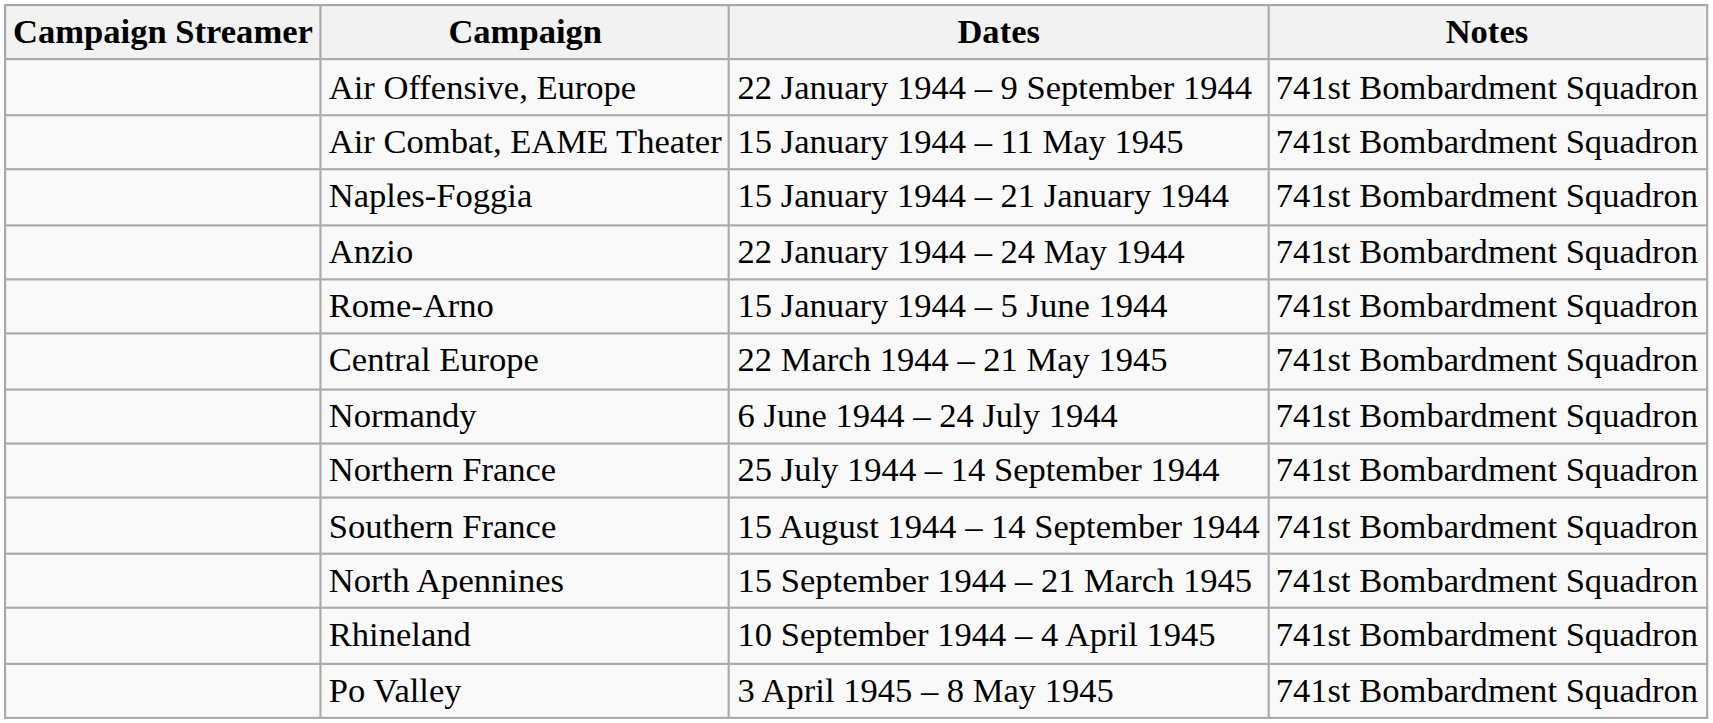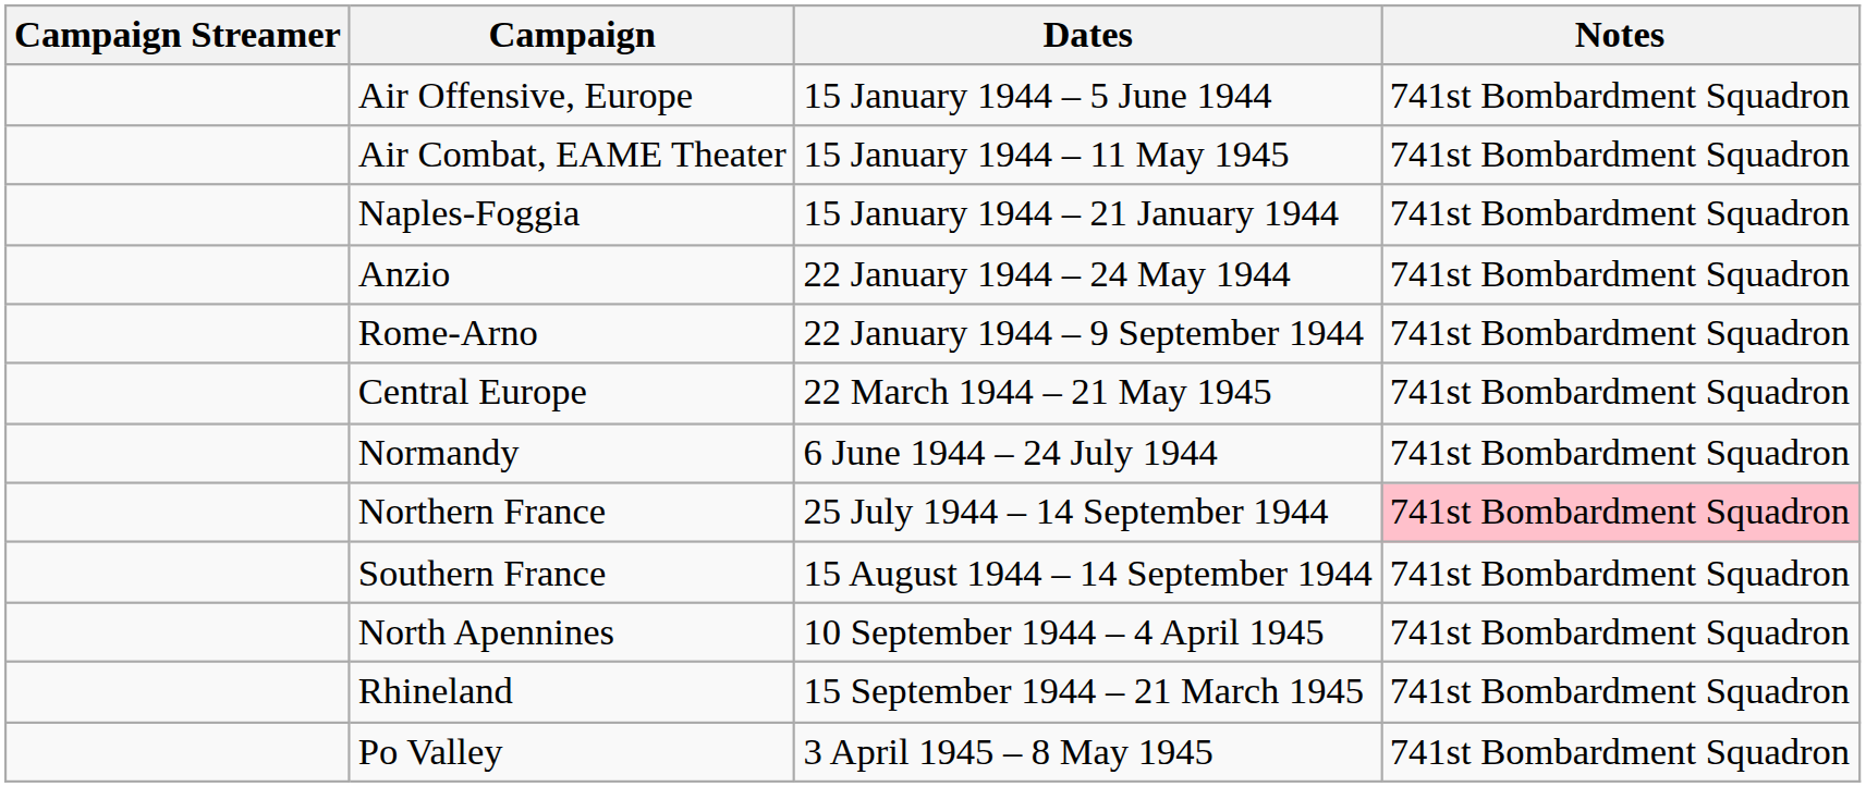 <table class="wikitable">
 <tr style="background:#efefef;">
 <th>Campaign Streamer</th>
 <th>Campaign</th>
 <th>Dates</th>
 <th>Notes</th>
 </tr>
 <tr>
 <td></td>
 <td>Air Offensive, Europe</td>
-<td>22 January 1944 – 9 September 1944</td>
+<td>15 January 1944 – 5 June 1944</td>
 <td>741st Bombardment Squadron</td>
 </tr>
 <tr>
 <td></td>
 <td>Air Combat, EAME Theater</td>
 <td>15 January 1944 – 11 May 1945</td>
 <td>741st Bombardment Squadron</td>
 </tr>
 <tr>
 <td></td>
 <td>Naples-Foggia</td>
 <td>15 January 1944 – 21 January 1944</td>
 <td>741st Bombardment Squadron</td>
 </tr>
 <tr>
 <td></td>
 <td>Anzio</td>
 <td>22 January 1944 – 24 May 1944</td>
 <td>741st Bombardment Squadron</td>
 </tr>
 <tr>
 <td></td>
 <td>Rome-Arno</td>
-<td>15 January 1944 – 5 June 1944</td>
+<td>22 January 1944 – 9 September 1944</td>
 <td>741st Bombardment Squadron</td>
 </tr>
 <tr>
 <td></td>
 <td>Central Europe</td>
 <td>22 March 1944 – 21 May 1945</td>
 <td>741st Bombardment Squadron</td>
 </tr>
 <tr>
 <td></td>
 <td>Normandy</td>
 <td>6 June 1944 – 24 July 1944</td>
 <td>741st Bombardment Squadron</td>
 </tr>
 <tr>
 <td></td>
 <td>Northern France</td>
 <td>25 July 1944 – 14 September 1944</td>
-<td>741st Bombardment Squadron</td>
+<td style="background: pink;">741st Bombardment Squadron</td>
 </tr>
 <tr>
 <td></td>
 <td>Southern France</td>
 <td>15 August 1944 – 14 September 1944</td>
 <td>741st Bombardment Squadron</td>
 </tr>
 <tr>
 <td></td>
 <td>North Apennines</td>
-<td>15 September 1944 – 21 March 1945</td>
+<td>10 September 1944 – 4 April 1945</td>
 <td>741st Bombardment Squadron</td>
 </tr>
 <tr>
 <td></td>
 <td>Rhineland</td>
-<td>10 September 1944 – 4 April 1945</td>
+<td>15 September 1944 – 21 March 1945</td>
 <td>741st Bombardment Squadron</td>
 </tr>
 <tr>
 <td></td>
 <td>Po Valley</td>
 <td>3 April 1945 – 8 May 1945</td>
 <td>741st Bombardment Squadron</td>
 </tr>
 </table>
